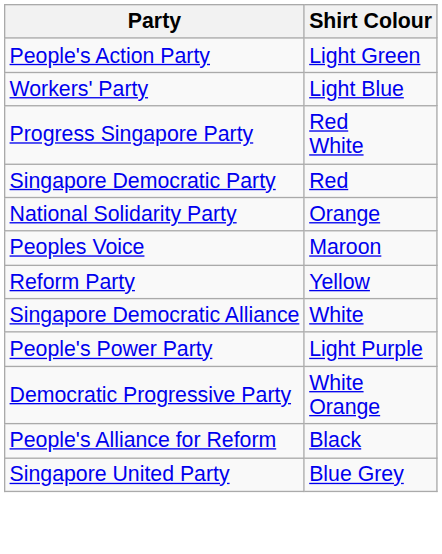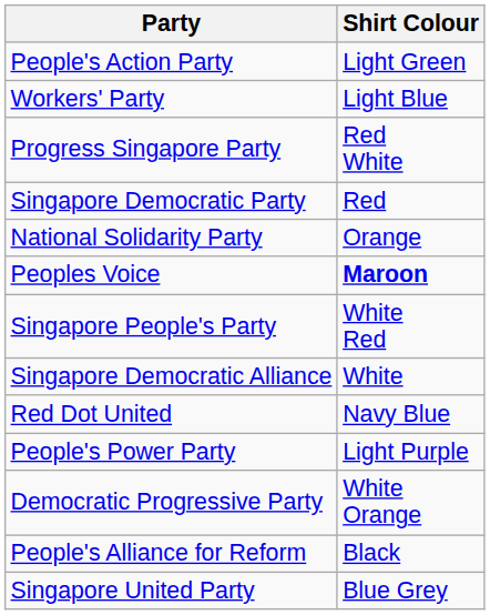 <table class="wikitable sortable">
 <tr>
 <th>Party</th>
 <th scope="col" class="unsortable">Shirt Colour</th>
 </tr>
 <tr>
 <td><a href='#'>People's Action Party</a></td>
 <td><a href='#'>Light Green</a></td>
 </tr>
 <tr>
 <td><a href='#'>Workers' Party</a></td>
 <td><a href='#'>Light Blue</a></td>
 </tr>
 <tr>
 <td><a href='#'>Progress Singapore Party</a></td>
 <td><a href='#'>Red</a> <br><a href='#'>White</a></td>
 </tr>
 <tr>
 <td><a href='#'>Singapore Democratic Party</a></td>
 <td><a href='#'>Red</a></td>
 </tr>
 <tr>
 <td><a href='#'>National Solidarity Party</a></td>
 <td><a href='#'>Orange</a></td>
 </tr>
 <tr>
 <td><a href='#'>Peoples Voice</a></td>
-<td><a href='#'>Maroon</a></td>
+<td><strong><a href='#'>Maroon</a></strong></td>
 </tr>
 <tr>
-<td><a href='#'>Reform Party</a></td>
-<td><a href='#'>Yellow</a></td>
+<td><a href='#'>Singapore People's Party</a></td>
+<td><a href='#'>White</a> <br><a href='#'>Red</a></td>
 </tr>
 <tr>
 <td><a href='#'>Singapore Democratic Alliance</a></td>
 <td><a href='#'>White</a></td>
+</tr>
+<tr>
+<td><a href='#'>Red Dot United</a></td>
+<td><a href='#'>Navy Blue</a></td>
 </tr>
 <tr>
 <td><a href='#'>People's Power Party</a></td>
 <td><a href='#'>Light Purple</a></td>
 </tr>
 <tr>
 <td><a href='#'>Democratic Progressive Party</a></td>
 <td><a href='#'>White</a> <br> <a href='#'>Orange</a></td>
 </tr>
 <tr>
 <td><a href='#'>People's Alliance for Reform</a></td>
 <td><a href='#'>Black</a></td>
 </tr>
 <tr>
 <td><a href='#'>Singapore United Party</a></td>
 <td><a href='#'>Blue Grey</a></td>
 </tr>
 </table>
